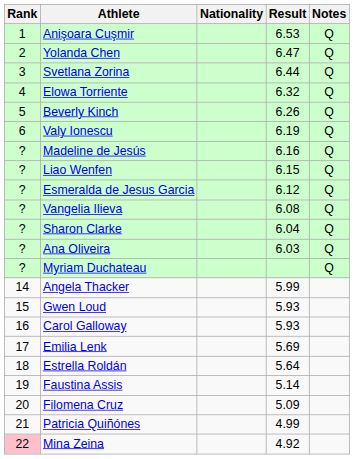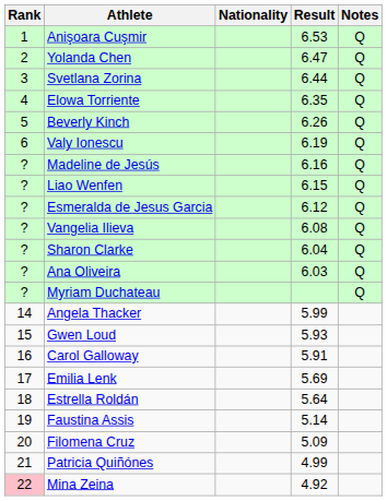 <table class="wikitable sortable" style="text-align:center">
 <tr>
 <th>Rank</th>
 <th>Athlete</th>
 <th>Nationality</th>
 <th>Result</th>
 <th>Notes</th>
 </tr>
 <tr bgcolor=ccffcc>
 <td>1</td>
 <td align=left><a href='#'>Anişoara Cuşmir</a></td>
 <td align=left></td>
 <td>6.53</td>
 <td>Q</td>
 </tr>
 <tr bgcolor=ccffcc>
 <td>2</td>
 <td align=left><a href='#'>Yolanda Chen</a></td>
 <td align=left></td>
 <td>6.47</td>
 <td>Q</td>
 </tr>
 <tr bgcolor=ccffcc>
 <td>3</td>
 <td align=left><a href='#'>Svetlana Zorina</a></td>
 <td align=left></td>
 <td>6.44</td>
 <td>Q</td>
 </tr>
 <tr bgcolor=ccffcc>
 <td>4</td>
 <td align=left><a href='#'>Elowa Torriente</a></td>
 <td align=left></td>
-<td>6.32</td>
+<td>6.35</td>
 <td>Q</td>
 </tr>
 <tr bgcolor=ccffcc>
 <td>5</td>
 <td align=left><a href='#'>Beverly Kinch</a></td>
 <td align=left></td>
 <td>6.26</td>
 <td>Q</td>
 </tr>
 <tr bgcolor=ccffcc>
 <td>6</td>
 <td align=left><a href='#'>Valy Ionescu</a></td>
 <td align=left></td>
 <td>6.19</td>
 <td>Q</td>
 </tr>
 <tr bgcolor=ccffcc>
 <td>?</td>
 <td align=left><a href='#'>Madeline de Jesús</a></td>
 <td align=left></td>
 <td>6.16</td>
 <td>Q</td>
 </tr>
 <tr bgcolor=ccffcc>
 <td>?</td>
 <td align=left><a href='#'>Liao Wenfen</a></td>
 <td align=left></td>
 <td>6.15</td>
 <td>Q</td>
 </tr>
 <tr bgcolor=ccffcc>
 <td>?</td>
 <td align=left><a href='#'>Esmeralda de Jesus Garcia</a></td>
 <td align=left></td>
 <td>6.12</td>
 <td>Q</td>
 </tr>
 <tr bgcolor=ccffcc>
 <td>?</td>
 <td align=left><a href='#'>Vangelia Ilieva</a></td>
 <td align=left></td>
 <td>6.08</td>
 <td>Q</td>
 </tr>
 <tr bgcolor=ccffcc>
 <td>?</td>
 <td align=left><a href='#'>Sharon Clarke</a></td>
 <td align=left></td>
 <td>6.04</td>
 <td>Q</td>
 </tr>
 <tr bgcolor=ccffcc>
 <td>?</td>
 <td align=left><a href='#'>Ana Oliveira</a></td>
 <td align=left></td>
 <td>6.03</td>
 <td>Q</td>
 </tr>
 <tr bgcolor=ccffcc>
 <td>?</td>
 <td align=left><a href='#'>Myriam Duchateau</a></td>
 <td align=left></td>
 <td></td>
 <td>Q</td>
 </tr>
 <tr>
 <td>14</td>
 <td align=left><a href='#'>Angela Thacker</a></td>
 <td align=left></td>
 <td>5.99</td>
 <td></td>
 </tr>
 <tr>
 <td>15</td>
 <td align=left><a href='#'>Gwen Loud</a></td>
 <td align=left></td>
 <td>5.93</td>
 <td></td>
 </tr>
 <tr>
 <td>16</td>
 <td align=left><a href='#'>Carol Galloway</a></td>
 <td align=left></td>
-<td>5.93</td>
+<td>5.91</td>
 <td></td>
 </tr>
 <tr>
 <td>17</td>
 <td align=left><a href='#'>Emilia Lenk</a></td>
 <td align=left></td>
 <td>5.69</td>
 <td></td>
 </tr>
 <tr>
 <td>18</td>
 <td align=left><a href='#'>Estrella Roldán</a></td>
 <td align=left></td>
 <td>5.64</td>
 <td></td>
 </tr>
 <tr>
 <td>19</td>
 <td align=left><a href='#'>Faustina Assis</a></td>
 <td align=left></td>
 <td>5.14</td>
 <td></td>
 </tr>
 <tr>
 <td>20</td>
 <td align=left><a href='#'>Filomena Cruz</a></td>
 <td align=left></td>
 <td>5.09</td>
 <td></td>
 </tr>
 <tr>
 <td>21</td>
 <td align=left><a href='#'>Patricia Quiñónes</a></td>
 <td align=left></td>
 <td>4.99</td>
 <td></td>
 </tr>
 <tr>
 <td style="background: pink;">22</td>
 <td align=left><a href='#'>Mina Zeina</a></td>
 <td align=left></td>
 <td>4.92</td>
 <td></td>
 </tr>
 </table>
